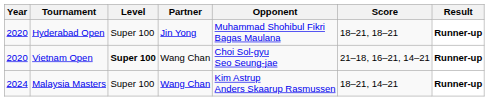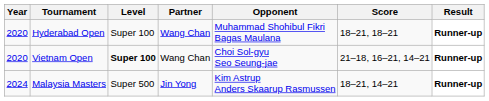 <table class="sortable wikitable" style="font-size: 90%;">
 <tr>
 <th>Year</th>
 <th>Tournament</th>
 <th>Level</th>
 <th>Partner</th>
 <th>Opponent</th>
 <th>Score</th>
 <th>Result</th>
 </tr>
 <tr>
 <td align="center"><a href='#'>2020</a></td>
 <td align="left"><a href='#'>Hyderabad Open</a></td>
 <td align="left">Super 100</td>
-<td align="left"> <a href='#'>Jin Yong</a></td>
+<td align="left"> <a href='#'>Wang Chan</a></td>
 <td align="left"> <a href='#'>Muhammad Shohibul Fikri</a><br> <a href='#'>Bagas Maulana</a></td>
 <td align="left">18–21, 18–21</td>
 <td style="text-align:left; background:white"> <strong>Runner-up</strong></td>
 </tr>
 <tr>
 <td align="center"><a href='#'>2020</a></td>
 <td align="left"><a href='#'>Vietnam Open</a></td>
 <td align="left"><strong>Super 100</strong></td>
 <td align="left"> Wang Chan</td>
 <td align="left"> <a href='#'>Choi Sol-gyu</a><br> <a href='#'>Seo Seung-jae</a></td>
 <td align="left">21–18, 16–21, 14–21</td>
 <td style="text-align:left; background:white"> <strong>Runner-up</strong></td>
 </tr>
 <tr>
 <td align="center"><a href='#'>2024</a></td>
 <td align="left"><a href='#'>Malaysia Masters</a></td>
-<td align="left">Super 100</td>
-<td align="left"> <a href='#'>Wang Chan</a></td>
+<td align="left">Super 500</td>
+<td align="left"> <a href='#'>Jin Yong</a></td>
 <td align="left"> <a href='#'>Kim Astrup</a><br> <a href='#'>Anders Skaarup Rasmussen</a></td>
 <td align="left">18–21, 14–21</td>
 <td style="text-align:left; background:white"> <strong>Runner-up</strong></td>
 </tr>
 </table>
